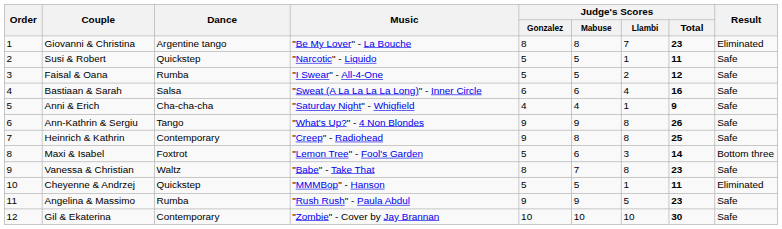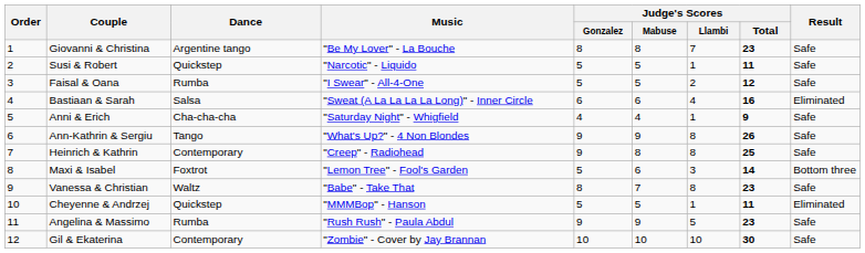 <table class="wikitable sortable center">
 <tr>
 <th rowspan="2" style="width: 4em">Order</th>
 <th rowspan="2" style="width: 17em">Couple</th>
 <th rowspan="2" style="width: 20em">Dance</th>
 <th rowspan="2" style="width: 40em">Music</th>
 <th colspan="4">Judge's Scores</th>
 <th rowspan="2" style="width: 7em">Result</th>
 </tr>
 <tr>
 <th style="width: 6em"><small> Gonzalez</small></th>
 <th style="width: 6em"><small> Mabuse</small></th>
 <th style="width: 6em"><small> Llambi</small></th>
 <th style="width: 6em">Total</th>
 </tr>
 <tr>
 <td>1</td>
 <td>Giovanni & Christina</td>
 <td>Argentine tango</td>
 <td>"<a href='#'>Be My Lover</a>" - <a href='#'>La Bouche</a></td>
 <td>8</td>
 <td>8</td>
 <td>7</td>
 <td><strong>23</strong></td>
-<td>Eliminated</td>
+<td>Safe</td>
 </tr>
 <tr>
 <td>2</td>
 <td>Susi & Robert</td>
 <td>Quickstep</td>
 <td>"<a href='#'>Narcotic</a>" - <a href='#'>Liquido</a></td>
 <td>5</td>
 <td>5</td>
 <td>1</td>
 <td><strong>11</strong></td>
 <td>Safe</td>
 </tr>
 <tr>
 <td>3</td>
 <td>Faisal & Oana</td>
 <td>Rumba</td>
 <td>"<a href='#'>I Swear</a>" - <a href='#'>All-4-One</a></td>
 <td>5</td>
 <td>5</td>
 <td>2</td>
 <td><strong>12</strong></td>
 <td>Safe</td>
 </tr>
 <tr>
 <td>4</td>
 <td>Bastiaan & Sarah</td>
 <td>Salsa</td>
 <td>"<a href='#'>Sweat (A La La La La Long)</a>" - <a href='#'>Inner Circle</a></td>
 <td>6</td>
 <td>6</td>
 <td>4</td>
 <td><strong>16</strong></td>
-<td>Safe</td>
+<td>Eliminated</td>
 </tr>
 <tr>
 <td>5</td>
 <td>Anni & Erich</td>
 <td>Cha-cha-cha</td>
 <td>"<a href='#'>Saturday Night</a>" - <a href='#'>Whigfield</a></td>
 <td>4</td>
 <td>4</td>
 <td>1</td>
 <td><strong>9</strong></td>
 <td>Safe</td>
 </tr>
 <tr>
 <td>6</td>
 <td>Ann-Kathrin & Sergiu</td>
 <td>Tango</td>
 <td>"<a href='#'>What's Up?</a>" - <a href='#'>4 Non Blondes</a></td>
 <td>9</td>
 <td>9</td>
 <td>8</td>
 <td><strong>26</strong></td>
 <td>Safe</td>
 </tr>
 <tr>
 <td>7</td>
 <td>Heinrich & Kathrin</td>
 <td>Contemporary</td>
 <td>"<a href='#'>Creep</a>" - <a href='#'>Radiohead</a></td>
 <td>9</td>
 <td>8</td>
 <td>8</td>
 <td><strong>25</strong></td>
 <td>Safe</td>
 </tr>
 <tr>
 <td>8</td>
 <td>Maxi & Isabel</td>
 <td>Foxtrot</td>
 <td>"<a href='#'>Lemon Tree</a>" - <a href='#'>Fool's Garden</a></td>
 <td>5</td>
 <td>6</td>
 <td>3</td>
 <td><strong>14</strong></td>
 <td>Bottom three</td>
 </tr>
 <tr>
 <td>9</td>
 <td>Vanessa & Christian</td>
 <td>Waltz</td>
 <td>"<a href='#'>Babe</a>" - <a href='#'>Take That</a></td>
 <td>8</td>
 <td>7</td>
 <td>8</td>
 <td><strong>23</strong></td>
 <td>Safe</td>
 </tr>
 <tr>
 <td>10</td>
 <td>Cheyenne & Andrzej</td>
 <td>Quickstep</td>
 <td>"<a href='#'>MMMBop</a>" - <a href='#'>Hanson</a></td>
 <td>5</td>
 <td>5</td>
 <td>1</td>
 <td><strong>11</strong></td>
 <td>Eliminated</td>
 </tr>
 <tr>
 <td>11</td>
 <td>Angelina & Massimo</td>
 <td>Rumba</td>
 <td>"<a href='#'>Rush Rush</a>" - <a href='#'>Paula Abdul</a></td>
 <td>9</td>
 <td>9</td>
 <td>5</td>
 <td><strong>23</strong></td>
 <td>Safe</td>
 </tr>
 <tr>
 <td>12</td>
 <td>Gil & Ekaterina</td>
 <td>Contemporary</td>
 <td>"<a href='#'>Zombie</a>" - Cover by <a href='#'>Jay Brannan</a></td>
 <td>10</td>
 <td>10</td>
 <td>10</td>
 <td><strong>30</strong></td>
 <td>Safe</td>
 </tr>
 </table>
